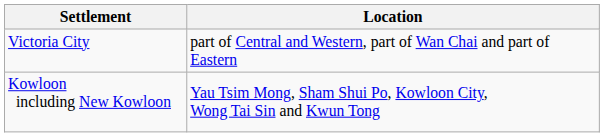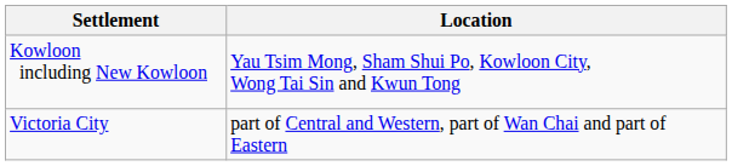 <table class=wikitable>
 <tr>
 <th>Settlement</th>
 <th>Location</th>
 </tr>
+<tr>
+<td><a href='#'>Kowloon</a><br>  including <a href='#'>New Kowloon</a>    </td>
+<td><a href='#'>Yau Tsim Mong</a>, <a href='#'>Sham Shui Po</a>, <a href='#'>Kowloon City</a>, <br><a href='#'>Wong Tai Sin</a> and <a href='#'>Kwun Tong</a>  </td>
+</tr>
 <tr valign=top>
 <td><a href='#'>Victoria City</a></td>
 <td>part of <a href='#'>Central and Western</a>, part of <a href='#'>Wan Chai</a> and part of <a href='#'>Eastern</a>  </td>
 </tr>
-<tr>
-<td><a href='#'>Kowloon</a><br>  including <a href='#'>New Kowloon</a>    </td>
-<td><a href='#'>Yau Tsim Mong</a>, <a href='#'>Sham Shui Po</a>, <a href='#'>Kowloon City</a>, <br><a href='#'>Wong Tai Sin</a> and <a href='#'>Kwun Tong</a>  </td>
-</tr>
 </table>
